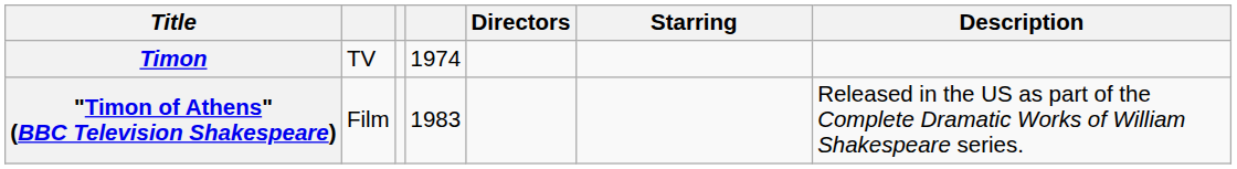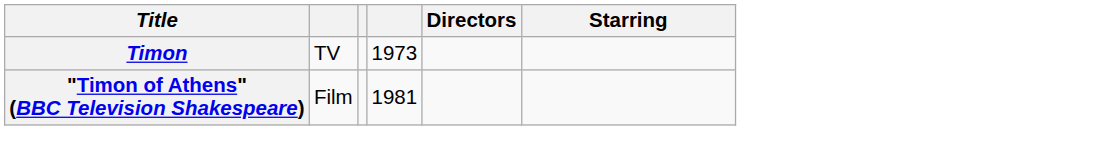 <table class="wikitable sortable">
 <tr>
 <th scope="col"><em>Title</em></th>
 <th scope="col"></th>
 <th scope="col"></th>
 <th scope="col"></th>
 <th scope="col" class="unsortable">Directors</th>
 <th scope="col" class="unsortable" style="min-width: 10em">Starring</th>
-<th scope="col" class="unsortable" style="min-width: 15em">Description</th>
 </tr>
 <tr>
 <th scope="row" style="white-space: nowrap"><em><a href='#'>Timon</a></em></th>
 <td>TV</td>
 <td></td>
-<td>1974</td>
-<td></td>
+<td>1973</td>
 <td></td>
 <td></td>
 </tr>
 <tr>
 <th scope="row" style="white-space: nowrap">"<a href='#'>Timon of Athens</a>"<br>(<em><a href='#'>BBC Television Shakespeare</a></em>)</th>
 <td>Film</td>
 <td></td>
-<td>1983</td>
+<td>1981</td>
 <td></td>
 <td></td>
-<td>Released in the US as part of the <em>Complete Dramatic Works of William Shakespeare</em> series.</td>
 </tr>
 </table>
